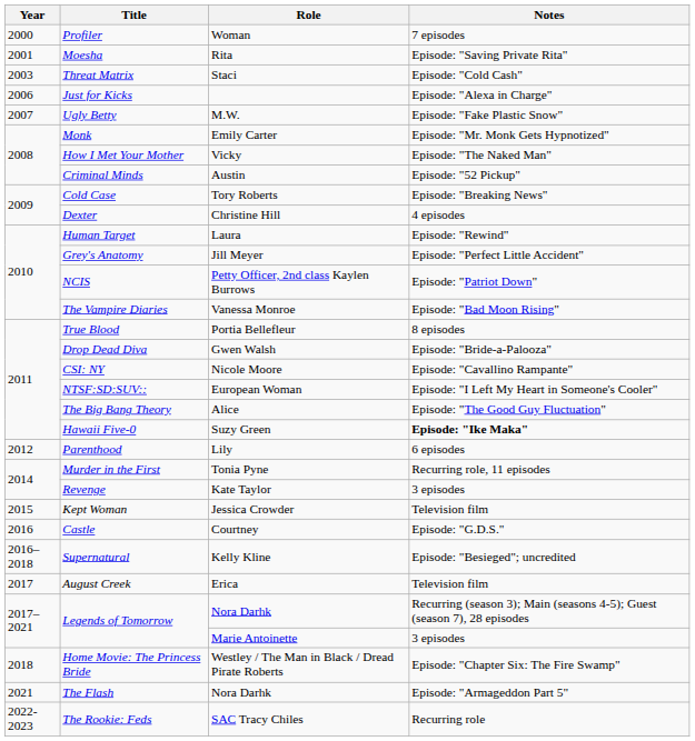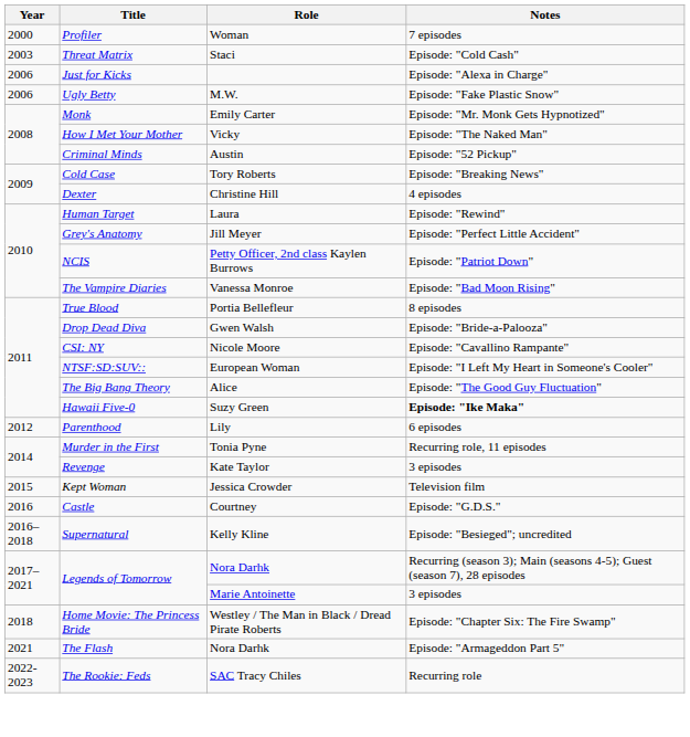 <table class="wikitable sortable plainrowheaders">
 <tr>
 <th scope="col">Year</th>
 <th scope="col">Title</th>
 <th scope="col">Role</th>
 <th scope="col" class="unsortable">Notes</th>
 </tr>
 <tr>
 <td>2000</td>
 <td><em><a href='#'>Profiler</a></em></td>
 <td>Woman</td>
 <td>7 episodes</td>
 </tr>
 <tr>
-<td>2001</td>
-<td><em><a href='#'>Moesha</a></em></td>
-<td>Rita</td>
-<td>Episode: "Saving Private Rita"</td>
-</tr>
-<tr>
 <td>2003</td>
 <td><em><a href='#'>Threat Matrix</a></em></td>
 <td>Staci</td>
 <td>Episode: "Cold Cash"</td>
 </tr>
 <tr>
 <td>2006</td>
 <td><em><a href='#'>Just for Kicks</a></em></td>
 <td></td>
 <td>Episode: "Alexa in Charge"</td>
 </tr>
 <tr>
-<td>2007</td>
+<td>2006</td>
 <td><em><a href='#'>Ugly Betty</a></em></td>
 <td>M.W.</td>
 <td>Episode: "Fake Plastic Snow"</td>
 </tr>
 <tr>
 <td rowspan=3>2008</td>
 <td><em><a href='#'>Monk</a></em></td>
 <td>Emily Carter</td>
 <td>Episode: "Mr. Monk Gets Hypnotized"</td>
 </tr>
 <tr>
 <td><em><a href='#'>How I Met Your Mother</a></em></td>
 <td>Vicky</td>
 <td>Episode: "The Naked Man"</td>
 </tr>
 <tr>
 <td><em><a href='#'>Criminal Minds</a></em></td>
 <td>Austin</td>
 <td>Episode: "52 Pickup"</td>
 </tr>
 <tr>
 <td rowspan=2>2009</td>
 <td><em><a href='#'>Cold Case</a></em></td>
 <td>Tory Roberts</td>
 <td>Episode: "Breaking News"</td>
 </tr>
 <tr>
 <td><em><a href='#'>Dexter</a></em></td>
 <td>Christine Hill</td>
 <td>4 episodes</td>
 </tr>
 <tr>
 <td rowspan=4>2010</td>
 <td><em><a href='#'>Human Target</a></em></td>
 <td>Laura</td>
 <td>Episode: "Rewind"</td>
 </tr>
 <tr>
 <td><em><a href='#'>Grey's Anatomy</a></em></td>
 <td>Jill Meyer</td>
 <td>Episode: "Perfect Little Accident"</td>
 </tr>
 <tr>
 <td><em><a href='#'>NCIS</a></em></td>
 <td><a href='#'>Petty Officer, 2nd class</a> Kaylen Burrows</td>
 <td>Episode: "<a href='#'>Patriot Down</a>"</td>
 </tr>
 <tr>
 <td><em><a href='#'>The Vampire Diaries</a></em></td>
 <td>Vanessa Monroe</td>
 <td>Episode: "<a href='#'>Bad Moon Rising</a>"</td>
 </tr>
 <tr>
 <td rowspan=6>2011</td>
 <td><em><a href='#'>True Blood</a></em></td>
 <td>Portia Bellefleur</td>
 <td>8 episodes</td>
 </tr>
 <tr>
 <td><em><a href='#'>Drop Dead Diva</a></em></td>
 <td>Gwen Walsh</td>
 <td>Episode: "Bride-a-Palooza"</td>
 </tr>
 <tr>
 <td><em><a href='#'>CSI: NY</a></em></td>
 <td>Nicole Moore</td>
 <td>Episode: "Cavallino Rampante"</td>
 </tr>
 <tr>
 <td><em><a href='#'>NTSF:SD:SUV::</a></em></td>
 <td>European Woman</td>
 <td>Episode: "I Left My Heart in Someone's Cooler"</td>
 </tr>
 <tr>
 <td><em><a href='#'>The Big Bang Theory</a></em></td>
 <td>Alice</td>
 <td>Episode: "<a href='#'>The Good Guy Fluctuation</a>"</td>
 </tr>
 <tr>
 <td><em><a href='#'>Hawaii Five-0</a></em></td>
 <td>Suzy Green</td>
 <td><strong>Episode: "Ike Maka"</strong></td>
 </tr>
 <tr>
 <td>2012</td>
 <td><em><a href='#'>Parenthood</a></em></td>
 <td>Lily</td>
 <td>6 episodes</td>
 </tr>
 <tr>
 <td rowspan=2>2014</td>
 <td><em><a href='#'>Murder in the First</a></em></td>
 <td>Tonia Pyne</td>
 <td>Recurring role, 11 episodes</td>
 </tr>
 <tr>
 <td><em><a href='#'>Revenge</a></em></td>
 <td>Kate Taylor</td>
 <td>3 episodes</td>
 </tr>
 <tr>
 <td>2015</td>
 <td><em>Kept Woman</em></td>
 <td>Jessica Crowder</td>
 <td>Television film</td>
 </tr>
 <tr>
 <td>2016</td>
 <td><em><a href='#'>Castle</a></em></td>
 <td>Courtney</td>
 <td>Episode: "G.D.S."</td>
 </tr>
 <tr>
 <td>2016–2018</td>
 <td><em><a href='#'>Supernatural</a></em></td>
 <td>Kelly Kline</td>
 <td>Episode: "Besieged"; uncredited</td>
 </tr>
 <tr>
-<td>2017</td>
-<td><em>August Creek</em></td>
-<td>Erica</td>
-<td>Television film</td>
-</tr>
-<tr>
 <td rowspan="2">2017–2021</td>
 <td rowspan="2"><em><a href='#'>Legends of Tomorrow</a></em></td>
 <td><a href='#'>Nora Darhk</a></td>
 <td>Recurring (season 3); Main (seasons 4-5); Guest (season 7), 28 episodes</td>
 </tr>
 <tr>
 <td><a href='#'>Marie Antoinette</a></td>
 <td>3 episodes</td>
 </tr>
 <tr>
 <td>2018</td>
 <td><em><a href='#'>Home Movie: The Princess Bride</a></em></td>
 <td>Westley / The Man in Black / Dread Pirate Roberts</td>
 <td>Episode: "Chapter Six: The Fire Swamp"</td>
 </tr>
 <tr>
 <td>2021</td>
 <td><em><a href='#'>The Flash</a></em></td>
 <td>Nora Darhk</td>
 <td>Episode: "Armageddon Part 5"</td>
 </tr>
 <tr>
 <td>2022-2023</td>
 <td><em><a href='#'>The Rookie: Feds</a></em></td>
 <td><a href='#'>SAC</a> Tracy Chiles</td>
 <td>Recurring role</td>
 </tr>
 </table>
